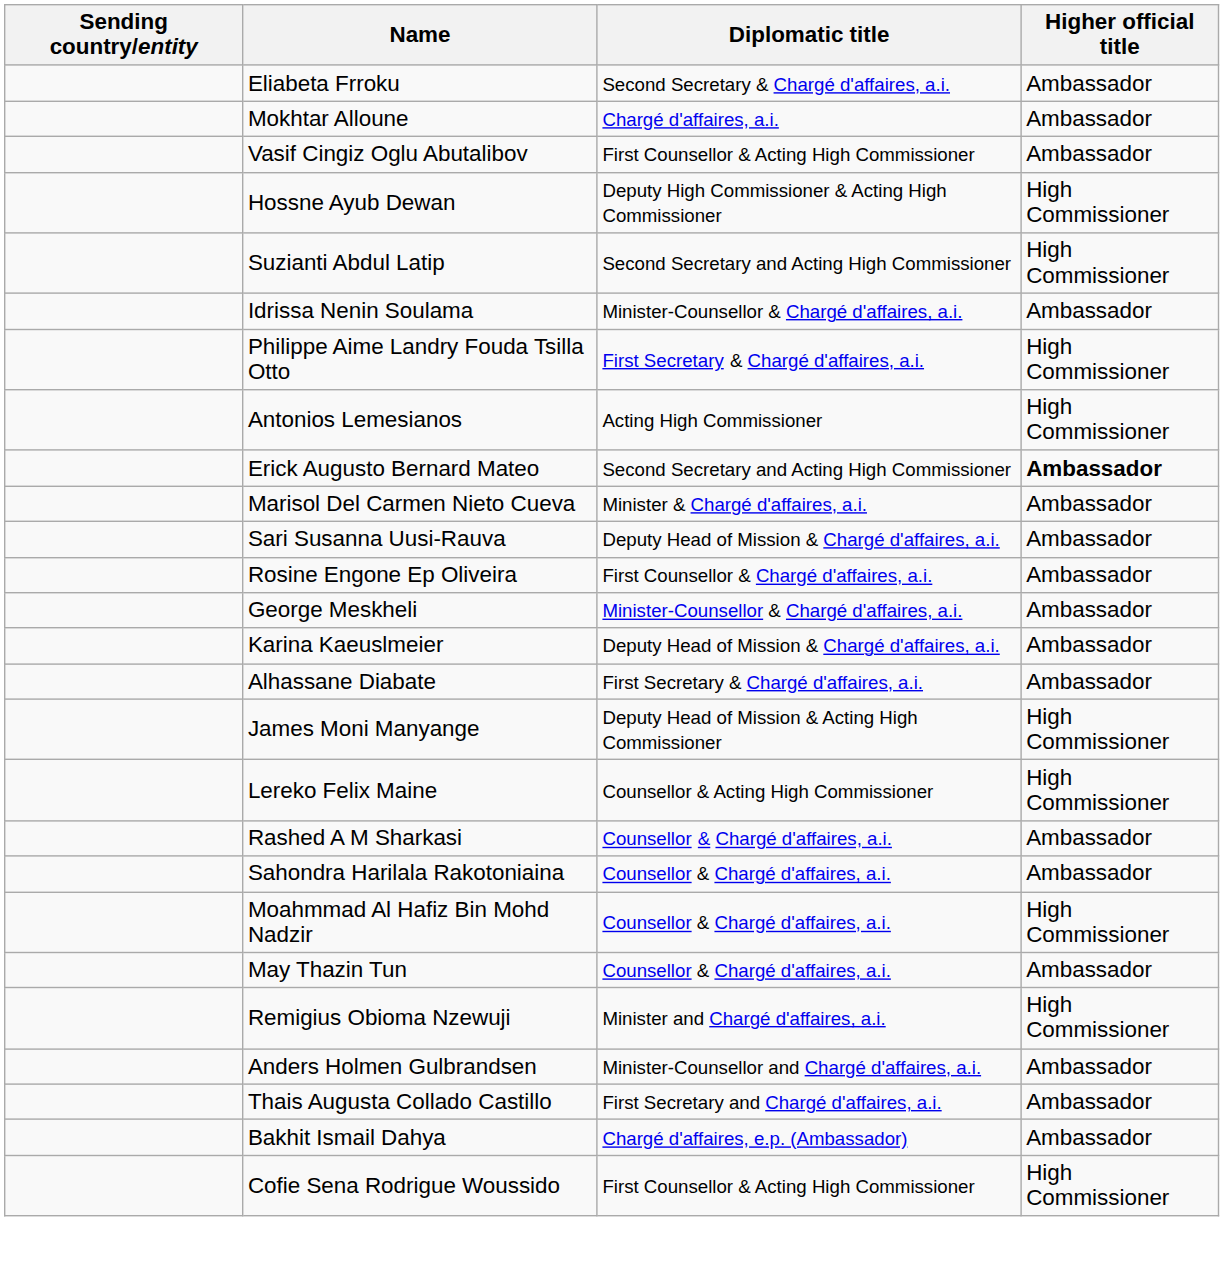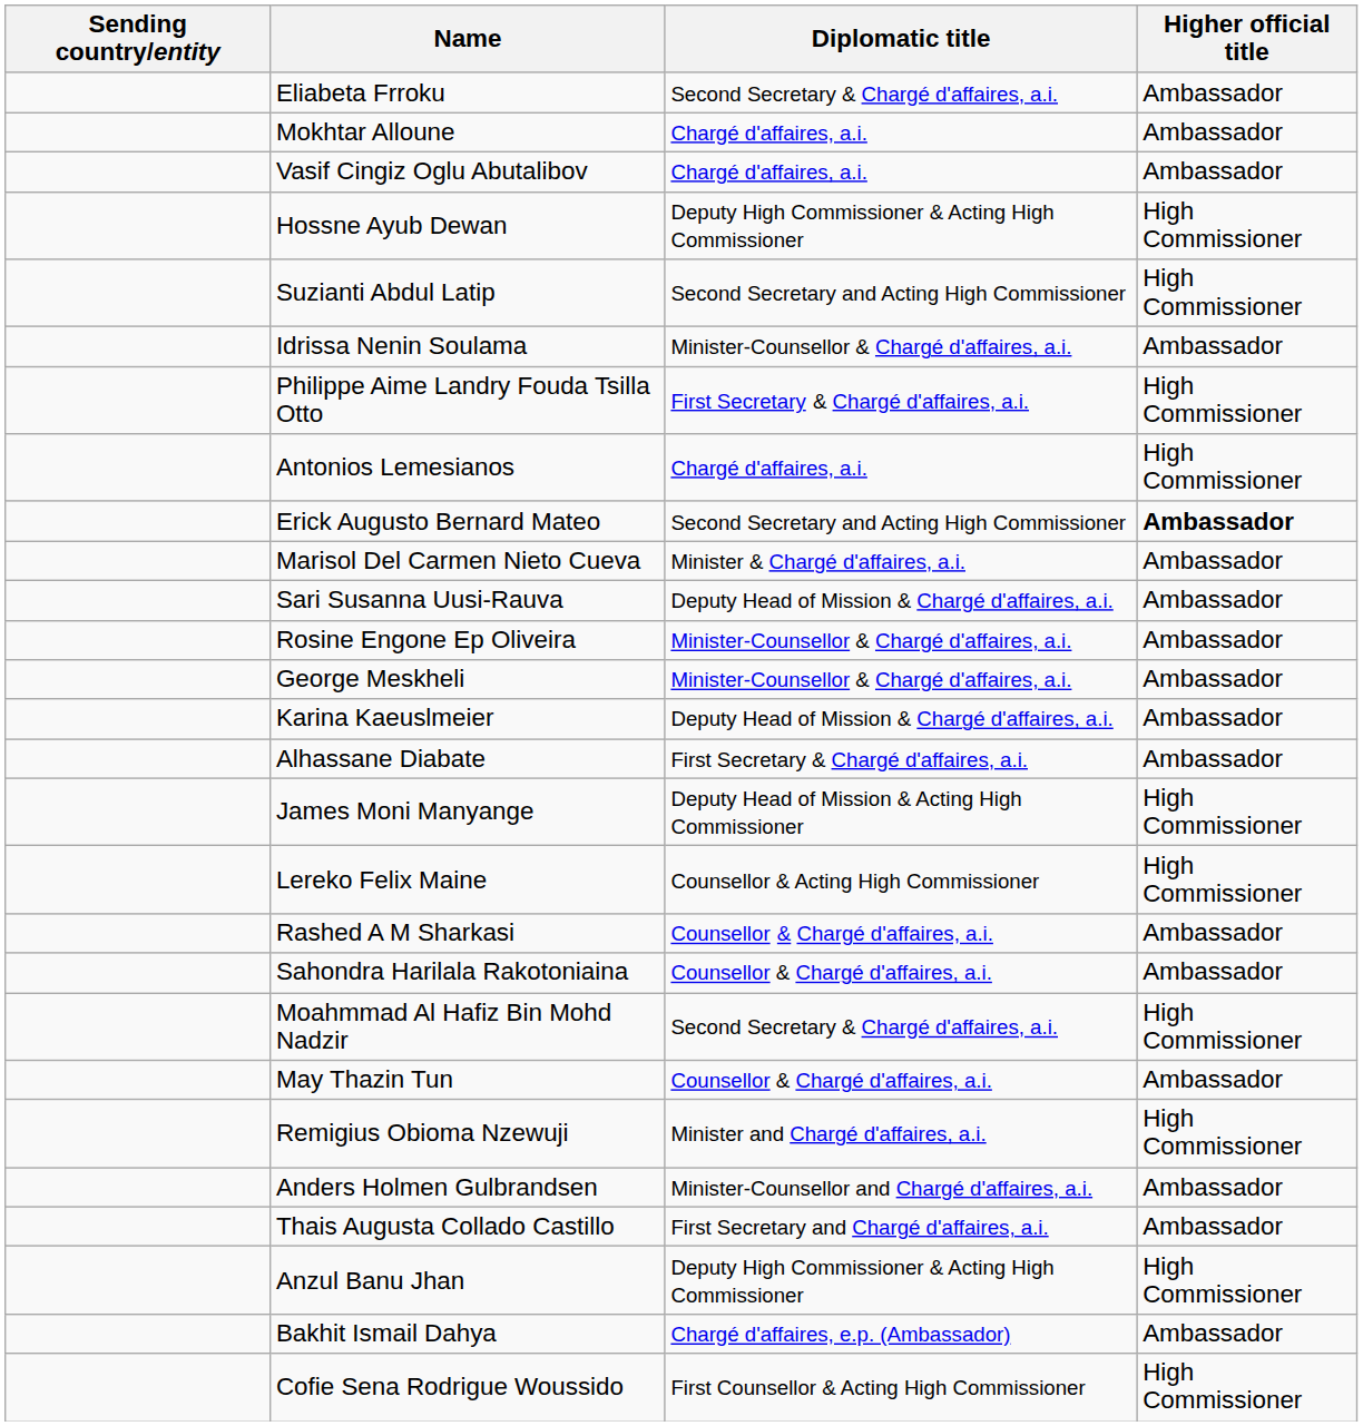 <table class="wikitable sortable">
 <tr>
 <th>Sending country/<em>entity</em></th>
 <th>Name</th>
 <th>Diplomatic title</th>
 <th>Higher official title</th>
 </tr>
 <tr>
 <td></td>
 <td>Eliabeta Frroku</td>
 <td><small>Second Secretary & <a href='#'>Chargé d'affaires, a.i.</a></small></td>
 <td>Ambassador</td>
 </tr>
 <tr>
 <td></td>
 <td>Mokhtar Alloune</td>
 <td><a href='#'><small>Chargé d'affaires, a.i.</small></a></td>
 <td>Ambassador</td>
 </tr>
 <tr>
 <td></td>
 <td>Vasif Cingiz Oglu Abutalibov</td>
-<td><small>First Counsellor & Acting High Commissioner</small></td>
+<td><a href='#'><small>Chargé d'affaires, a.i.</small></a></td>
 <td>Ambassador</td>
 </tr>
 <tr>
 <td></td>
 <td>Hossne Ayub Dewan</td>
 <td><small>Deputy High Commissioner & Acting High Commissioner</small></td>
 <td>High Commissioner</td>
 </tr>
 <tr>
 <td></td>
 <td>Suzianti Abdul Latip</td>
 <td><small>Second Secretary and Acting High Commissioner</small></td>
 <td>High Commissioner</td>
 </tr>
 <tr>
 <td></td>
 <td>Idrissa Nenin Soulama</td>
 <td><small>Minister-Counsellor & <a href='#'>Chargé d'affaires, a.i.</a></small></td>
 <td>Ambassador</td>
 </tr>
 <tr>
 <td></td>
 <td>Philippe Aime Landry Fouda Tsilla Otto</td>
 <td><a href='#'><small>First Secretary</small></a> <small>& <a href='#'>Chargé d'affaires, a.i.</a></small></td>
 <td>High Commissioner</td>
 </tr>
 <tr>
 <td></td>
 <td>Antonios Lemesianos</td>
-<td><small>Acting High Commissioner</small></td>
+<td><a href='#'><small>Chargé d'affaires, a.i.</small></a></td>
 <td>High Commissioner</td>
 </tr>
 <tr>
 <td></td>
 <td>Erick Augusto Bernard Mateo</td>
 <td><small>Second Secretary and Acting High Commissioner</small></td>
 <td><strong>Ambassador</strong></td>
 </tr>
 <tr>
 <td></td>
 <td>Marisol Del Carmen Nieto Cueva</td>
 <td><small>Minister & <a href='#'>Chargé d'affaires, a.i.</a></small></td>
 <td>Ambassador</td>
 </tr>
 <tr>
 <td></td>
 <td>Sari Susanna Uusi-Rauva</td>
 <td><small>Deputy Head of Mission & <a href='#'>Chargé d'affaires, a.i.</a></small></td>
 <td>Ambassador</td>
 </tr>
 <tr>
 <td></td>
 <td>Rosine Engone Ep Oliveira</td>
-<td><small>First Counsellor & <a href='#'>Chargé d'affaires, a.i.</a></small></td>
+<td><small><a href='#'>Minister-Counsellor</a> & <a href='#'>Chargé d'affaires, a.i.</a></small></td>
 <td>Ambassador</td>
 </tr>
 <tr>
 <td></td>
 <td>George Meskheli</td>
 <td><small><a href='#'>Minister-Counsellor</a> & <a href='#'>Chargé d'affaires, a.i.</a></small></td>
 <td>Ambassador</td>
 </tr>
 <tr>
 <td></td>
 <td>Karina Kaeuslmeier</td>
 <td><small>Deputy Head of Mission & <a href='#'>Chargé d'affaires, a.i.</a></small></td>
 <td>Ambassador</td>
 </tr>
 <tr>
 <td></td>
 <td>Alhassane Diabate</td>
 <td><small>First Secretary & <a href='#'>Chargé d'affaires, a.i.</a></small></td>
 <td>Ambassador</td>
 </tr>
 <tr>
 <td></td>
 <td>James Moni Manyange</td>
 <td><small>Deputy Head of Mission & Acting High Commissioner</small></td>
 <td>High Commissioner</td>
 </tr>
 <tr>
 <td></td>
 <td>Lereko Felix Maine</td>
 <td><small>Counsellor & Acting High Commissioner</small></td>
 <td>High Commissioner</td>
 </tr>
 <tr>
 <td></td>
 <td>Rashed A M Sharkasi</td>
 <td><a href='#'><small></small></a><small><a href='#'>Counsellor</a></small> <small><a href='#'>&</a> <a href='#'>Chargé d'affaires, a.i.</a></small></td>
 <td>Ambassador</td>
 </tr>
 <tr>
 <td></td>
 <td>Sahondra Harilala Rakotoniaina</td>
 <td><small><a href='#'>Counsellor</a> & <a href='#'>Chargé d'affaires, a.i.</a></small></td>
 <td>Ambassador</td>
 </tr>
 <tr>
 <td></td>
 <td>Moahmmad Al Hafiz Bin Mohd Nadzir</td>
-<td><small><a href='#'>Counsellor</a> & <a href='#'>Chargé d'affaires, a.i.</a></small></td>
+<td><small>Second Secretary & <a href='#'>Chargé d'affaires, a.i.</a></small></td>
 <td>High Commissioner</td>
 </tr>
 <tr>
 <td></td>
 <td>May Thazin Tun</td>
 <td><small><a href='#'>Counsellor</a> & <a href='#'>Chargé d'affaires, a.i.</a></small></td>
 <td>Ambassador</td>
 </tr>
 <tr>
 <td></td>
 <td>Remigius Obioma Nzewuji</td>
 <td><small>Minister and <a href='#'>Chargé d'affaires, a.i.</a></small></td>
 <td>High Commissioner</td>
 </tr>
 <tr>
 <td></td>
 <td>Anders Holmen Gulbrandsen</td>
 <td><small>Minister-Counsellor and <a href='#'>Chargé d'affaires, a.i.</a></small></td>
 <td>Ambassador</td>
 </tr>
 <tr>
 <td></td>
 <td>Thais Augusta Collado Castillo</td>
 <td><small>First Secretary and <a href='#'>Chargé d'affaires, a.i.</a></small></td>
 <td>Ambassador</td>
 </tr>
 <tr>
 <td></td>
+<td>Anzul Banu Jhan</td>
+<td><small>Deputy High Commissioner & Acting High Commissioner</small></td>
+<td>High Commissioner</td>
+</tr>
+<tr>
+<td></td>
 <td>Bakhit Ismail Dahya</td>
 <td><a href='#'><small>Chargé d'affaires, e.p. (Ambassador)</small></a></td>
 <td>Ambassador</td>
 </tr>
 <tr>
 <td></td>
 <td>Cofie Sena Rodrigue Woussido</td>
 <td><small>First Counsellor & Acting High Commissioner</small></td>
 <td>High Commissioner</td>
 </tr>
 </table>
